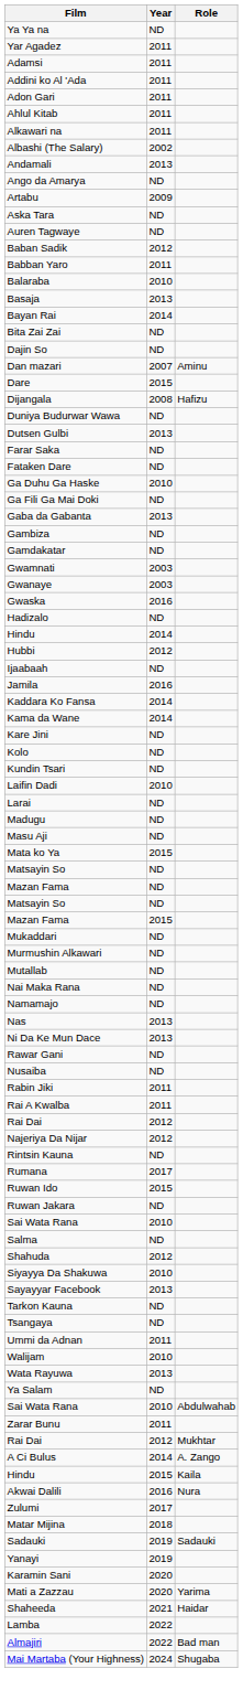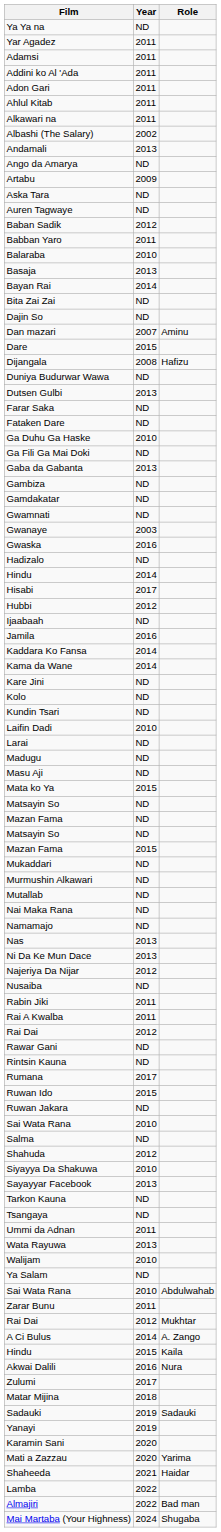 <table class="wikitable">
 <tr>
 <th>Film</th>
 <th>Year</th>
 <th>Role</th>
 </tr>
 <tr>
 <td>Ya Ya na</td>
 <td>ND</td>
 <td></td>
 </tr>
 <tr>
 <td>Yar Agadez</td>
 <td>2011</td>
 <td></td>
 </tr>
 <tr>
 <td>Adamsi</td>
 <td>2011</td>
 <td></td>
 </tr>
 <tr>
 <td>Addini ko Al 'Ada</td>
 <td>2011</td>
 <td></td>
 </tr>
 <tr>
 <td>Adon Gari</td>
 <td>2011</td>
 <td></td>
 </tr>
 <tr>
 <td>Ahlul Kitab</td>
 <td>2011</td>
 <td></td>
 </tr>
 <tr>
 <td>Alkawari na</td>
 <td>2011</td>
 <td></td>
 </tr>
 <tr>
 <td>Albashi (The Salary)</td>
 <td>2002</td>
 <td></td>
 </tr>
 <tr>
 <td>Andamali</td>
 <td>2013</td>
 <td></td>
 </tr>
 <tr>
 <td>Ango da Amarya</td>
 <td>ND</td>
 <td></td>
 </tr>
 <tr>
 <td>Artabu</td>
 <td>2009</td>
 <td></td>
 </tr>
 <tr>
 <td>Aska Tara</td>
 <td>ND</td>
 <td></td>
 </tr>
 <tr>
 <td>Auren Tagwaye</td>
 <td>ND</td>
 <td></td>
 </tr>
 <tr>
 <td>Baban Sadik</td>
 <td>2012</td>
 <td></td>
 </tr>
 <tr>
 <td>Babban Yaro</td>
 <td>2011</td>
 <td></td>
 </tr>
 <tr>
 <td>Balaraba</td>
 <td>2010</td>
 <td></td>
 </tr>
 <tr>
 <td>Basaja</td>
 <td>2013</td>
 <td></td>
 </tr>
 <tr>
 <td>Bayan Rai</td>
 <td>2014</td>
 <td></td>
 </tr>
 <tr>
 <td>Bita Zai Zai</td>
 <td>ND</td>
 <td></td>
 </tr>
 <tr>
 <td>Dajin So</td>
 <td>ND</td>
 <td></td>
 </tr>
 <tr>
 <td>Dan mazari</td>
 <td>2007</td>
 <td>Aminu</td>
 </tr>
 <tr>
 <td>Dare</td>
 <td>2015</td>
 <td></td>
 </tr>
 <tr>
 <td>Dijangala</td>
 <td>2008</td>
 <td>Hafizu</td>
 </tr>
 <tr>
 <td>Duniya Budurwar Wawa</td>
 <td>ND</td>
 <td></td>
 </tr>
 <tr>
 <td>Dutsen Gulbi</td>
 <td>2013</td>
 <td></td>
 </tr>
 <tr>
 <td>Farar Saka</td>
 <td>ND</td>
 <td></td>
 </tr>
 <tr>
 <td>Fataken Dare</td>
 <td>ND</td>
 <td></td>
 </tr>
 <tr>
 <td>Ga Duhu Ga Haske</td>
 <td>2010</td>
 <td></td>
 </tr>
 <tr>
 <td>Ga Fili Ga Mai Doki</td>
 <td>ND</td>
 <td></td>
 </tr>
 <tr>
 <td>Gaba da Gabanta</td>
 <td>2013</td>
 <td></td>
 </tr>
 <tr>
 <td>Gambiza</td>
 <td>ND</td>
 <td></td>
 </tr>
 <tr>
 <td>Gamdakatar</td>
 <td>ND</td>
 <td></td>
 </tr>
 <tr>
 <td>Gwamnati</td>
-<td>2003</td>
+<td>ND</td>
 <td></td>
 </tr>
 <tr>
 <td>Gwanaye</td>
 <td>2003</td>
 <td></td>
 </tr>
 <tr>
 <td>Gwaska</td>
 <td>2016</td>
 <td></td>
 </tr>
 <tr>
 <td>Hadizalo</td>
 <td>ND</td>
 <td></td>
 </tr>
 <tr>
 <td>Hindu</td>
 <td>2014</td>
+<td></td>
+</tr>
+<tr>
+<td>Hisabi</td>
+<td>2017</td>
 <td></td>
 </tr>
 <tr>
 <td>Hubbi</td>
 <td>2012</td>
 <td></td>
 </tr>
 <tr>
 <td>Ijaabaah</td>
 <td>ND</td>
 <td></td>
 </tr>
 <tr>
 <td>Jamila</td>
 <td>2016</td>
 <td></td>
 </tr>
 <tr>
 <td>Kaddara Ko Fansa</td>
 <td>2014</td>
 <td></td>
 </tr>
 <tr>
 <td>Kama da Wane</td>
 <td>2014</td>
 <td></td>
 </tr>
 <tr>
 <td>Kare Jini</td>
 <td>ND</td>
 <td></td>
 </tr>
 <tr>
 <td>Kolo</td>
 <td>ND</td>
 <td></td>
 </tr>
 <tr>
 <td>Kundin Tsari</td>
 <td>ND</td>
 <td></td>
 </tr>
 <tr>
 <td>Laifin Dadi</td>
 <td>2010</td>
 <td></td>
 </tr>
 <tr>
 <td>Larai</td>
 <td>ND</td>
 <td></td>
 </tr>
 <tr>
 <td>Madugu</td>
 <td>ND</td>
 <td></td>
 </tr>
 <tr>
 <td>Masu Aji</td>
 <td>ND</td>
 <td></td>
 </tr>
 <tr>
 <td>Mata ko Ya</td>
 <td>2015</td>
 <td></td>
 </tr>
 <tr>
 <td>Matsayin So</td>
 <td>ND</td>
 <td></td>
 </tr>
 <tr>
 <td>Mazan Fama</td>
 <td>ND</td>
 <td></td>
 </tr>
 <tr>
 <td>Matsayin So</td>
 <td>ND</td>
 <td></td>
 </tr>
 <tr>
 <td>Mazan Fama</td>
 <td>2015</td>
 <td></td>
 </tr>
 <tr>
 <td>Mukaddari</td>
 <td>ND</td>
 <td></td>
 </tr>
 <tr>
 <td>Murmushin Alkawari</td>
 <td>ND</td>
 <td></td>
 </tr>
 <tr>
 <td>Mutallab</td>
 <td>ND</td>
 <td></td>
 </tr>
 <tr>
 <td>Nai Maka Rana</td>
 <td>ND</td>
 <td></td>
 </tr>
 <tr>
 <td>Namamajo</td>
 <td>ND</td>
 <td></td>
 </tr>
 <tr>
 <td>Nas</td>
 <td>2013</td>
 <td></td>
 </tr>
 <tr>
 <td>Ni Da Ke Mun Dace</td>
 <td>2013</td>
 <td></td>
 </tr>
 <tr>
-<td>Rawar Gani</td>
-<td>ND</td>
+<td>Najeriya Da Nijar</td>
+<td>2012</td>
 <td></td>
 </tr>
 <tr>
 <td>Nusaiba</td>
 <td>ND</td>
 <td></td>
 </tr>
 <tr>
 <td>Rabin Jiki</td>
 <td>2011</td>
 <td></td>
 </tr>
 <tr>
 <td>Rai A Kwalba</td>
 <td>2011</td>
 <td></td>
 </tr>
 <tr>
 <td>Rai Dai</td>
 <td>2012</td>
 <td></td>
 </tr>
 <tr>
-<td>Najeriya Da Nijar</td>
-<td>2012</td>
+<td>Rawar Gani</td>
+<td>ND</td>
 <td></td>
 </tr>
 <tr>
 <td>Rintsin Kauna</td>
 <td>ND</td>
 <td></td>
 </tr>
 <tr>
 <td>Rumana</td>
 <td>2017</td>
 <td></td>
 </tr>
 <tr>
 <td>Ruwan Ido</td>
 <td>2015</td>
 <td></td>
 </tr>
 <tr>
 <td>Ruwan Jakara</td>
 <td>ND</td>
 <td></td>
 </tr>
 <tr>
 <td>Sai Wata Rana</td>
 <td>2010</td>
 <td></td>
 </tr>
 <tr>
 <td>Salma</td>
 <td>ND</td>
 <td></td>
 </tr>
 <tr>
 <td>Shahuda</td>
 <td>2012</td>
 <td></td>
 </tr>
 <tr>
 <td>Siyayya Da Shakuwa</td>
 <td>2010</td>
 <td></td>
 </tr>
 <tr>
 <td>Sayayyar Facebook</td>
 <td>2013</td>
 <td></td>
 </tr>
 <tr>
 <td>Tarkon Kauna</td>
 <td>ND</td>
 <td></td>
 </tr>
 <tr>
 <td>Tsangaya</td>
 <td>ND</td>
 <td></td>
 </tr>
 <tr>
 <td>Ummi da Adnan</td>
 <td>2011</td>
 <td></td>
 </tr>
 <tr>
-<td>Walijam</td>
-<td>2010</td>
+<td>Wata Rayuwa</td>
+<td>2013</td>
 <td></td>
 </tr>
 <tr>
-<td>Wata Rayuwa</td>
-<td>2013</td>
+<td>Walijam</td>
+<td>2010</td>
 <td></td>
 </tr>
 <tr>
 <td>Ya Salam</td>
 <td>ND</td>
 <td></td>
 </tr>
 <tr>
 <td>Sai Wata Rana</td>
 <td>2010</td>
 <td>Abdulwahab</td>
 </tr>
 <tr>
 <td>Zarar Bunu</td>
 <td>2011</td>
 <td></td>
 </tr>
 <tr>
 <td>Rai Dai</td>
 <td>2012</td>
 <td>Mukhtar</td>
 </tr>
 <tr>
 <td>A Ci Bulus</td>
 <td>2014</td>
 <td>A. Zango</td>
 </tr>
 <tr>
 <td>Hindu</td>
 <td>2015</td>
 <td>Kaila</td>
 </tr>
 <tr>
 <td>Akwai Dalili</td>
 <td>2016</td>
 <td>Nura</td>
 </tr>
 <tr>
 <td>Zulumi</td>
 <td>2017</td>
 <td></td>
 </tr>
 <tr>
 <td>Matar Mijina</td>
 <td>2018</td>
 <td></td>
 </tr>
 <tr>
 <td>Sadauki</td>
 <td>2019</td>
 <td>Sadauki</td>
 </tr>
 <tr>
 <td>Yanayi</td>
 <td>2019</td>
 <td></td>
 </tr>
 <tr>
 <td>Karamin Sani</td>
 <td>2020</td>
 <td></td>
 </tr>
 <tr>
 <td>Mati a Zazzau</td>
 <td>2020</td>
 <td>Yarima</td>
 </tr>
 <tr>
 <td>Shaheeda</td>
 <td>2021</td>
 <td>Haidar</td>
 </tr>
 <tr>
 <td>Lamba</td>
 <td>2022</td>
 <td></td>
 </tr>
 <tr>
 <td><a href='#'>Almajiri</a></td>
 <td>2022</td>
 <td>Bad man</td>
 </tr>
 <tr>
 <td><a href='#'>Mai Martaba</a> (Your Highness)</td>
 <td>2024</td>
 <td>Shugaba</td>
 </tr>
 </table>
